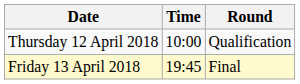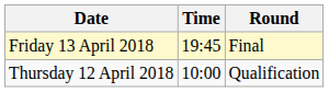 <table class="wikitable">
 <tr>
 <th>Date</th>
 <th>Time</th>
 <th>Round</th>
 </tr>
 <tr>
+<td style=background:lemonchiffon>Friday 13 April 2018</td>
+<td style=background:lemonchiffon>19:45</td>
+<td style=background:lemonchiffon>Final</td>
+</tr>
+<tr>
 <td>Thursday 12 April 2018</td>
 <td>10:00</td>
 <td>Qualification</td>
 </tr>
-<tr>
-<td style=background:lemonchiffon>Friday 13 April 2018</td>
-<td style=background:lemonchiffon>19:45</td>
-<td style=background:lemonchiffon>Final</td>
-</tr>
 </table>
